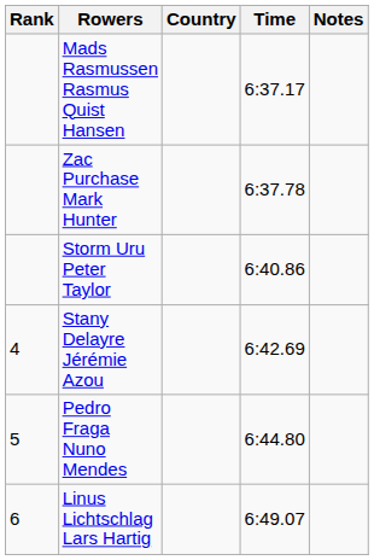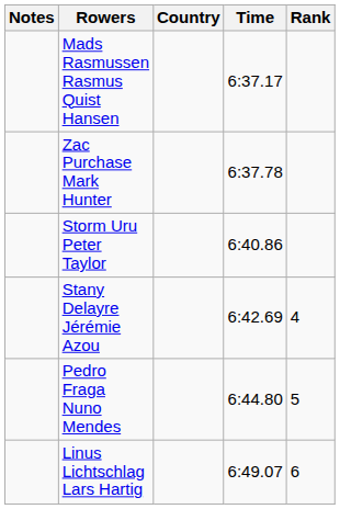 <table class="wikitable sortable" width=50%>
 <tr>
-<th>Rank</th>
+<th>Notes</th>
 <th>Rowers</th>
 <th>Country</th>
 <th>Time</th>
-<th>Notes</th>
+<th>Rank</th>
 </tr>
 <tr>
 <td></td>
 <td><a href='#'>Mads Rasmussen</a><br><a href='#'>Rasmus Quist Hansen</a></td>
 <td></td>
 <td>6:37.17</td>
 <td></td>
 </tr>
 <tr>
 <td></td>
 <td><a href='#'>Zac Purchase</a><br><a href='#'>Mark Hunter</a></td>
 <td></td>
 <td>6:37.78</td>
 <td></td>
 </tr>
 <tr>
 <td></td>
 <td><a href='#'>Storm Uru</a><br><a href='#'>Peter Taylor</a></td>
 <td></td>
 <td>6:40.86</td>
 <td></td>
 </tr>
 <tr>
-<td>4</td>
+<td></td>
 <td><a href='#'>Stany Delayre</a><br><a href='#'>Jérémie Azou</a></td>
 <td></td>
 <td>6:42.69</td>
-<td></td>
+<td>4</td>
 </tr>
 <tr>
-<td>5</td>
+<td></td>
 <td><a href='#'>Pedro Fraga</a><br><a href='#'>Nuno Mendes</a></td>
 <td></td>
 <td>6:44.80</td>
-<td></td>
+<td>5</td>
 </tr>
 <tr>
-<td>6</td>
+<td></td>
 <td><a href='#'>Linus Lichtschlag</a><br><a href='#'>Lars Hartig</a></td>
 <td></td>
 <td>6:49.07</td>
-<td></td>
+<td>6</td>
 </tr>
 </table>
